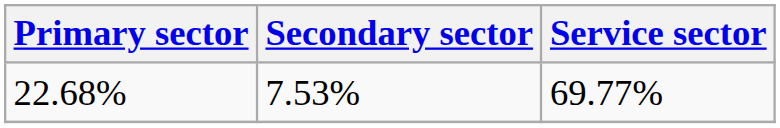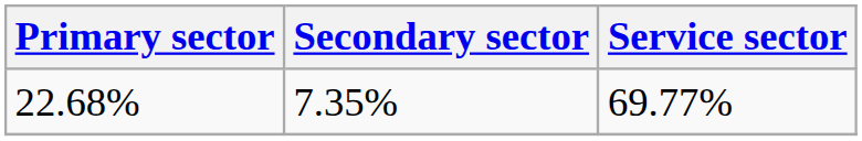 <table class="wikitable" border="1">
 <tr>
 <th><a href='#'>Primary sector</a></th>
 <th><a href='#'>Secondary sector</a></th>
 <th><a href='#'>Service sector</a></th>
 </tr>
 <tr>
 <td>22.68%</td>
-<td>7.53%</td>
+<td>7.35%</td>
 <td>69.77%</td>
 </tr>
 <tr>
 </tr>
 </table>
